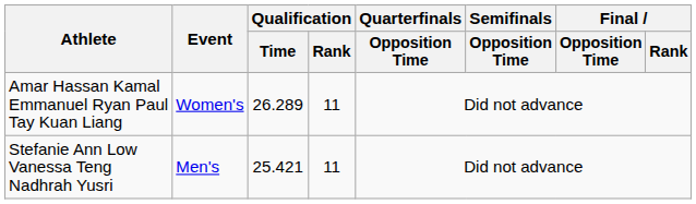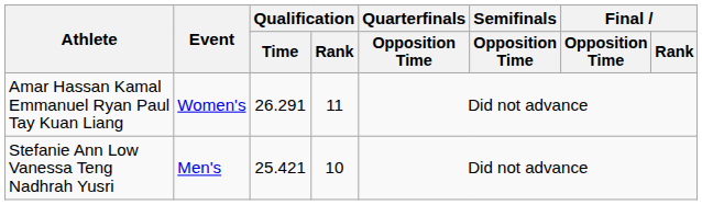 <table class=wikitable style="font-size:90%; text-align:center;">
 <tr>
 <th rowspan="2">Athlete</th>
 <th rowspan="2">Event</th>
 <th colspan=2>Qualification</th>
 <th>Quarterfinals</th>
 <th>Semifinals</th>
 <th colspan=2>Final / </th>
 </tr>
 <tr style="font-size:95%">
 <th>Time</th>
 <th>Rank</th>
 <th>Opposition<br>Time</th>
 <th>Opposition<br>Time</th>
 <th>Opposition<br>Time</th>
 <th>Rank</th>
 </tr>
 <tr>
 <td align=left>Amar Hassan Kamal<br>Emmanuel Ryan Paul<br>Tay Kuan Liang</td>
 <td align=left><a href='#'>Women's</a></td>
-<td>26.289</td>
+<td>26.291</td>
 <td>11</td>
 <td colspan=4>Did not advance</td>
 </tr>
 <tr>
 <td align=left>Stefanie Ann Low<br>Vanessa Teng<br>Nadhrah Yusri</td>
 <td align=left><a href='#'>Men's</a></td>
 <td>25.421</td>
-<td>11</td>
+<td>10</td>
 <td colspan=4>Did not advance</td>
 </tr>
 </table>
